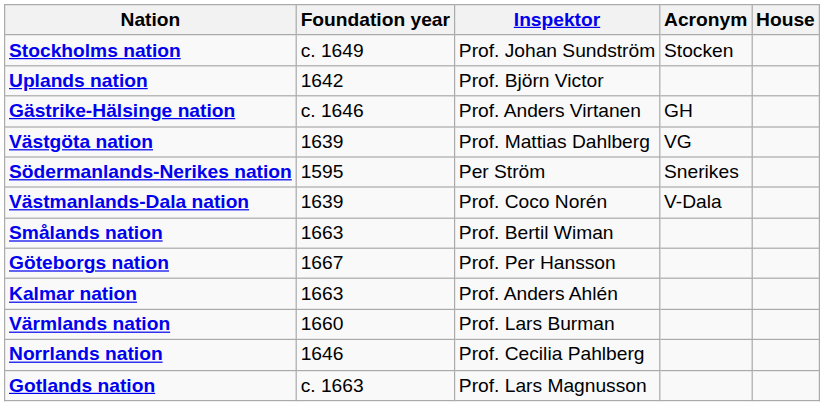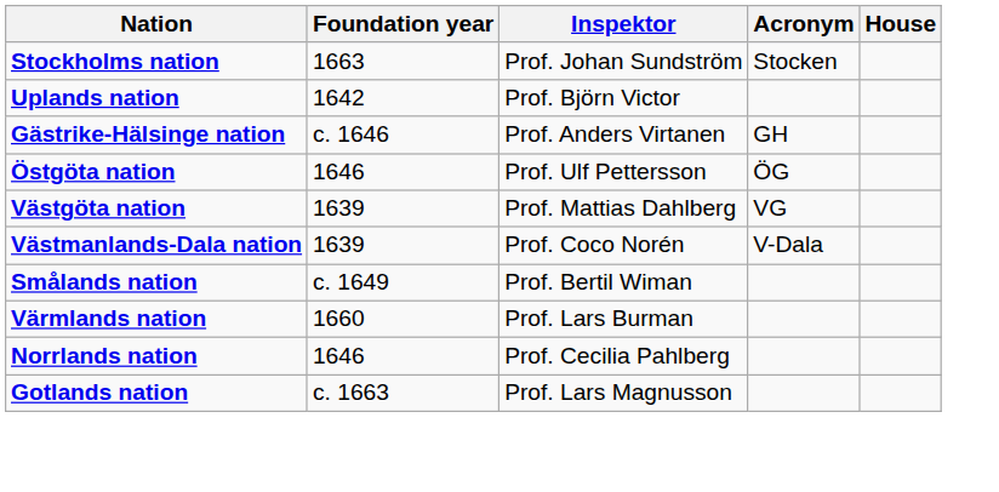 <table class="wikitable" align="center" cellpadding="7" style="clear:both;">
 <tr align="center" bgcolor="#e6e9ff">
 <th><div>Nation</div></th>
 <th><div>Foundation year</div></th>
 <th><div><a href='#'>Inspektor</a></div></th>
 <th><div>Acronym</div></th>
 <th><div>House</div></th>
 </tr>
 <tr valign="top">
 <td><strong><a href='#'>Stockholms nation</a></strong></td>
-<td>c. 1649</td>
+<td>1663</td>
 <td>Prof. Johan Sundström</td>
 <td>Stocken</td>
 <td></td>
 </tr>
 <tr valign="top">
 <td><strong><a href='#'>Uplands nation</a></strong></td>
 <td>1642</td>
 <td>Prof. Björn Victor</td>
 <td></td>
 <td></td>
 </tr>
 <tr valign="top">
 <td><strong><a href='#'>Gästrike-Hälsinge nation</a></strong></td>
 <td>c. 1646</td>
 <td>Prof. Anders Virtanen</td>
 <td>GH</td>
 <td></td>
 </tr>
 <tr valign="top">
+<td><strong><a href='#'>Östgöta nation</a></strong></td>
+<td>1646</td>
+<td>Prof. Ulf Pettersson</td>
+<td>ÖG</td>
+<td></td>
+</tr>
+<tr valign="top">
 <td><strong><a href='#'>Västgöta nation</a></strong></td>
 <td>1639</td>
 <td>Prof. Mattias Dahlberg</td>
 <td>VG</td>
-<td></td>
-</tr>
-<tr valign="top">
-<td><strong><a href='#'>Södermanlands-Nerikes nation</a></strong></td>
-<td>1595</td>
-<td>Per Ström</td>
-<td>Snerikes</td>
 <td></td>
 </tr>
 <tr valign="top">
 <td><strong><a href='#'>Västmanlands-Dala nation</a></strong></td>
 <td>1639</td>
 <td>Prof. Coco Norén</td>
 <td>V-Dala</td>
 <td></td>
 </tr>
 <tr valign="top">
 <td><strong><a href='#'>Smålands nation</a></strong></td>
-<td>1663</td>
+<td>c. 1649</td>
 <td>Prof. Bertil Wiman</td>
-<td></td>
-<td></td>
-</tr>
-<tr valign="top">
-<td><strong><a href='#'>Göteborgs nation</a></strong></td>
-<td>1667</td>
-<td>Prof. Per Hansson</td>
-<td></td>
-<td></td>
-</tr>
-<tr valign="top">
-<td><strong><a href='#'>Kalmar nation</a></strong></td>
-<td>1663</td>
-<td>Prof. Anders Ahlén</td>
 <td></td>
 <td></td>
 </tr>
 <tr valign="top">
 <td><strong><a href='#'>Värmlands nation</a></strong></td>
 <td>1660</td>
 <td>Prof. Lars Burman</td>
 <td></td>
 <td></td>
 </tr>
 <tr valign="top">
 <td><strong><a href='#'>Norrlands nation</a></strong></td>
 <td>1646</td>
 <td>Prof. Cecilia Pahlberg</td>
 <td></td>
 <td></td>
 </tr>
 <tr valign="top">
 <td><strong><a href='#'>Gotlands nation</a></strong></td>
 <td>c. 1663</td>
 <td>Prof. Lars Magnusson</td>
 <td></td>
 <td></td>
 </tr>
 </table>
